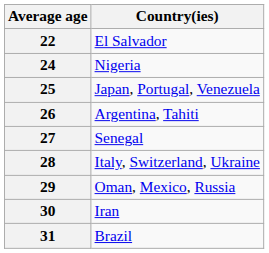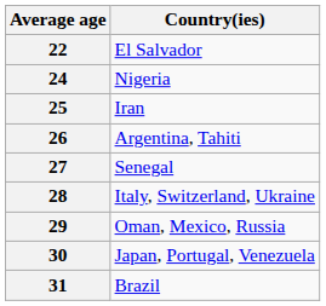 <table class="wikitable">
 <tr>
 <th>Average age</th>
 <th>Country(ies)</th>
 </tr>
 <tr>
 <th>22</th>
 <td><a href='#'>El Salvador</a></td>
 </tr>
 <tr>
 <th>24</th>
 <td><a href='#'>Nigeria</a></td>
 </tr>
 <tr>
 <th>25</th>
-<td><a href='#'>Japan</a>, <a href='#'>Portugal</a>, <a href='#'>Venezuela</a></td>
+<td><a href='#'>Iran</a></td>
 </tr>
 <tr>
 <th>26</th>
 <td><a href='#'>Argentina</a>, <a href='#'>Tahiti</a></td>
 </tr>
 <tr>
 <th>27</th>
 <td><a href='#'>Senegal</a></td>
 </tr>
 <tr>
 <th>28</th>
 <td><a href='#'>Italy</a>, <a href='#'>Switzerland</a>, <a href='#'>Ukraine</a></td>
 </tr>
 <tr>
 <th>29</th>
 <td><a href='#'>Oman</a>, <a href='#'>Mexico</a>, <a href='#'>Russia</a></td>
 </tr>
 <tr>
 <th>30</th>
-<td><a href='#'>Iran</a></td>
+<td><a href='#'>Japan</a>, <a href='#'>Portugal</a>, <a href='#'>Venezuela</a></td>
 </tr>
 <tr>
 <th>31</th>
 <td><a href='#'>Brazil</a></td>
 </tr>
 </table>
